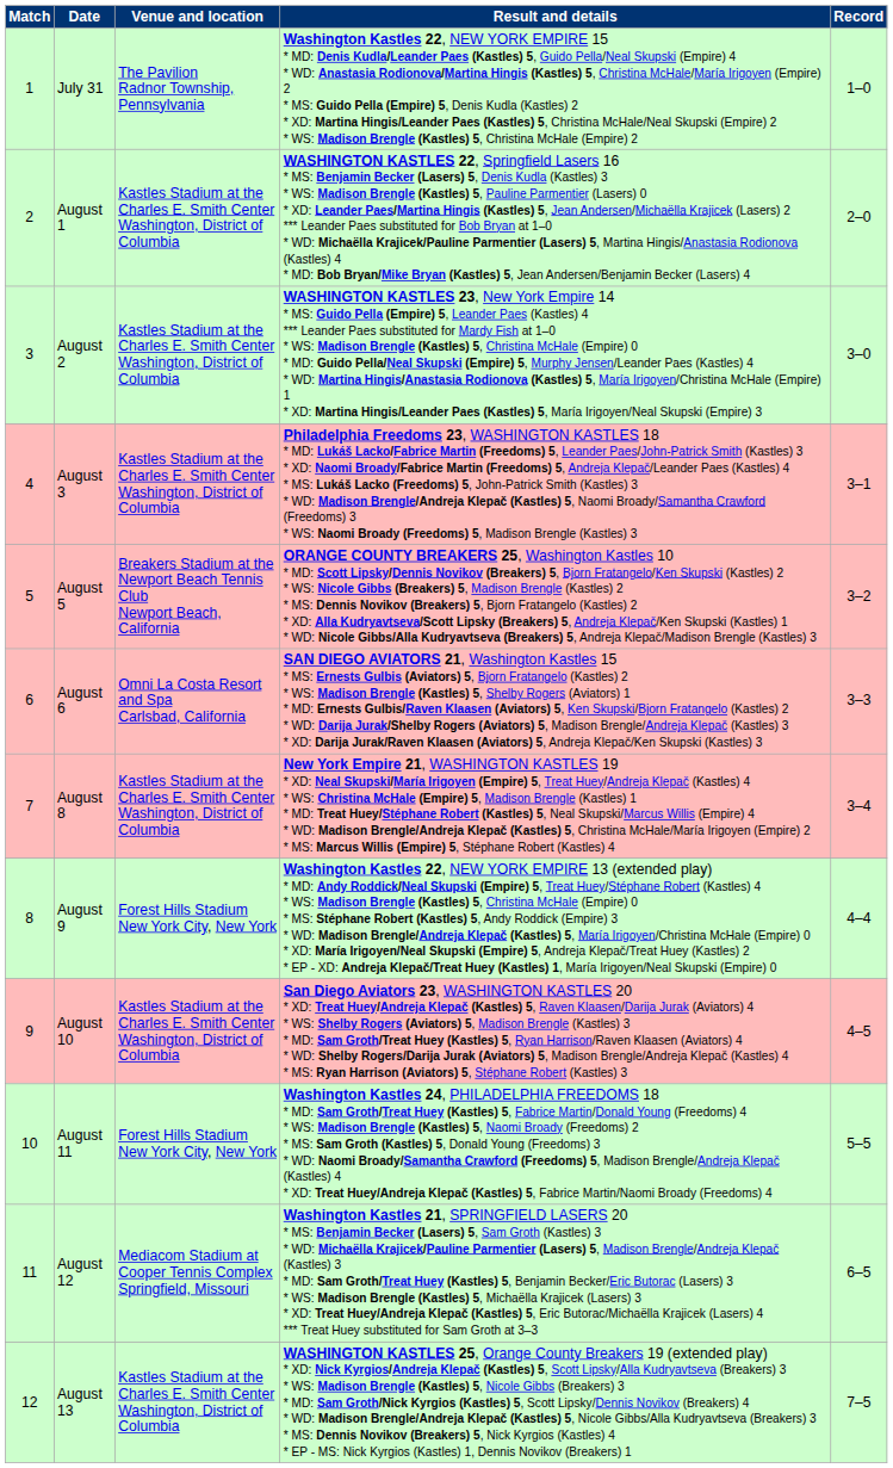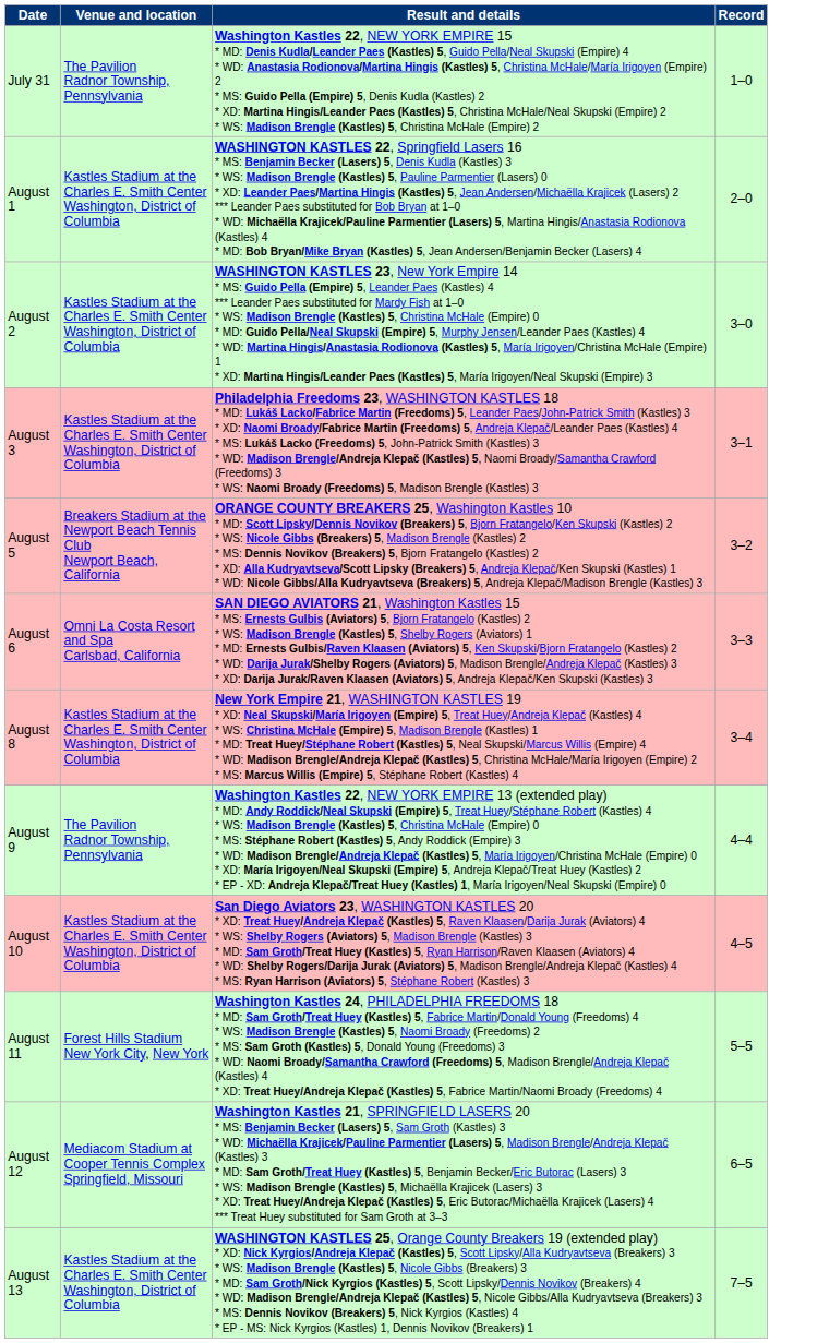 <table class="wikitable" style="text-align:left">
 <tr>
-<th style="background:#003372; color:white" width="25px">Match</th>
 <th style="background:#003372; color:white" width="60px">Date</th>
 <th style="background:#003372; color:white" width="175px">Venue and location</th>
 <th style="background:#003372; color:white" width="600px">Result and details</th>
 <th style="background:#003372; color:white" width="25px">Record</th>
 </tr>
 <tr bgcolor="ccffcc">
-<td style="text-align:center">1</td>
 <td>July 31</td>
 <td><a href='#'>The Pavilion</a><br><a href='#'>Radnor Township, Pennsylvania</a></td>
 <td><strong><a href='#'>Washington Kastles</a> 22</strong>, <a href='#'>NEW YORK EMPIRE</a> 15<br><small>* MD: <strong><a href='#'>Denis Kudla</a>/<a href='#'>Leander Paes</a> (Kastles) 5</strong>, <a href='#'>Guido Pella</a>/<a href='#'>Neal Skupski</a> (Empire) 4<br>* WD: <strong><a href='#'>Anastasia Rodionova</a>/<a href='#'>Martina Hingis</a> (Kastles) 5</strong>, <a href='#'>Christina McHale</a>/<a href='#'>María Irigoyen</a> (Empire) 2<br>* MS: <strong>Guido Pella (Empire) 5</strong>, Denis Kudla (Kastles) 2<br>* XD: <strong>Martina Hingis/Leander Paes (Kastles) 5</strong>, Christina McHale/Neal Skupski (Empire) 2<br>* WS: <strong><a href='#'>Madison Brengle</a> (Kastles) 5</strong>, Christina McHale (Empire) 2</small></td>
 <td style="text-align:center">1–0</td>
 </tr>
 <tr bgcolor="ccffcc">
-<td style="text-align:center">2</td>
 <td>August 1</td>
 <td><a href='#'>Kastles Stadium at the Charles E. Smith Center</a><br><a href='#'>Washington, District of Columbia</a></td>
 <td><strong><a href='#'>WASHINGTON KASTLES</a> 22</strong>, <a href='#'>Springfield Lasers</a> 16<br><small>* MS: <strong><a href='#'>Benjamin Becker</a> (Lasers) 5</strong>, <a href='#'>Denis Kudla</a> (Kastles) 3<br>* WS: <strong><a href='#'>Madison Brengle</a> (Kastles) 5</strong>, <a href='#'>Pauline Parmentier</a> (Lasers) 0<br>* XD: <strong><a href='#'>Leander Paes</a>/<a href='#'>Martina Hingis</a> (Kastles) 5</strong>, <a href='#'>Jean Andersen</a>/<a href='#'>Michaëlla Krajicek</a> (Lasers) 2<br>*** Leander Paes substituted for <a href='#'>Bob Bryan</a> at 1–0<br>* WD: <strong>Michaëlla Krajicek/Pauline Parmentier (Lasers) 5</strong>, Martina Hingis/<a href='#'>Anastasia Rodionova</a> (Kastles) 4<br>* MD: <strong>Bob Bryan/<a href='#'>Mike Bryan</a> (Kastles) 5</strong>, Jean Andersen/Benjamin Becker (Lasers) 4</small></td>
 <td style="text-align:center">2–0</td>
 </tr>
 <tr bgcolor="ccffcc">
-<td style="text-align:center">3</td>
 <td>August 2</td>
 <td><a href='#'>Kastles Stadium at the Charles E. Smith Center</a><br><a href='#'>Washington, District of Columbia</a></td>
 <td><strong><a href='#'>WASHINGTON KASTLES</a> 23</strong>, <a href='#'>New York Empire</a> 14<br><small>* MS: <strong><a href='#'>Guido Pella</a> (Empire) 5</strong>, <a href='#'>Leander Paes</a> (Kastles) 4<br>*** Leander Paes substituted for <a href='#'>Mardy Fish</a> at 1–0<br>* WS: <strong><a href='#'>Madison Brengle</a> (Kastles) 5</strong>, <a href='#'>Christina McHale</a> (Empire) 0<br>* MD: <strong>Guido Pella/<a href='#'>Neal Skupski</a> (Empire) 5</strong>, <a href='#'>Murphy Jensen</a>/Leander Paes (Kastles) 4<br>* WD: <strong><a href='#'>Martina Hingis</a>/<a href='#'>Anastasia Rodionova</a> (Kastles) 5</strong>, <a href='#'>María Irigoyen</a>/Christina McHale (Empire) 1<br>* XD: <strong>Martina Hingis/Leander Paes (Kastles) 5</strong>, María Irigoyen/Neal Skupski (Empire) 3</small></td>
 <td style="text-align:center">3–0</td>
 </tr>
 <tr bgcolor="ffbbbb">
-<td style="text-align:center">4</td>
 <td>August 3</td>
 <td><a href='#'>Kastles Stadium at the Charles E. Smith Center</a><br><a href='#'>Washington, District of Columbia</a></td>
 <td><strong><a href='#'>Philadelphia Freedoms</a> 23</strong>, <a href='#'>WASHINGTON KASTLES</a> 18<br><small>* MD: <strong><a href='#'>Lukáš Lacko</a>/<a href='#'>Fabrice Martin</a> (Freedoms) 5</strong>, <a href='#'>Leander Paes</a>/<a href='#'>John-Patrick Smith</a> (Kastles) 3<br>* XD: <strong><a href='#'>Naomi Broady</a>/Fabrice Martin (Freedoms) 5</strong>, <a href='#'>Andreja Klepač</a>/Leander Paes (Kastles) 4<br>* MS: <strong>Lukáš Lacko (Freedoms) 5</strong>, John-Patrick Smith (Kastles) 3<br>* WD: <strong><a href='#'>Madison Brengle</a>/Andreja Klepač (Kastles) 5</strong>, Naomi Broady/<a href='#'>Samantha Crawford</a> (Freedoms) 3<br>* WS: <strong>Naomi Broady (Freedoms) 5</strong>, Madison Brengle (Kastles) 3</small></td>
 <td style="text-align:center">3–1</td>
 </tr>
 <tr bgcolor="ffbbbb">
-<td style="text-align:center">5</td>
 <td>August 5</td>
 <td><a href='#'>Breakers Stadium at the Newport Beach Tennis Club</a><br><a href='#'>Newport Beach, California</a></td>
 <td><strong><a href='#'>ORANGE COUNTY BREAKERS</a> 25</strong>, <a href='#'>Washington Kastles</a> 10<br><small>* MD: <strong><a href='#'>Scott Lipsky</a>/<a href='#'>Dennis Novikov</a> (Breakers) 5</strong>, <a href='#'>Bjorn Fratangelo</a>/<a href='#'>Ken Skupski</a> (Kastles) 2<br>* WS: <strong><a href='#'>Nicole Gibbs</a> (Breakers) 5</strong>, <a href='#'>Madison Brengle</a> (Kastles) 2<br>* MS: <strong>Dennis Novikov (Breakers) 5</strong>, Bjorn Fratangelo (Kastles) 2<br>* XD: <strong><a href='#'>Alla Kudryavtseva</a>/Scott Lipsky (Breakers) 5</strong>, <a href='#'>Andreja Klepač</a>/Ken Skupski (Kastles) 1<br>* WD: <strong>Nicole Gibbs/Alla Kudryavtseva (Breakers) 5</strong>, Andreja Klepač/Madison Brengle (Kastles) 3</small></td>
 <td style="text-align:center">3–2</td>
 </tr>
 <tr bgcolor="ffbbbb">
-<td style="text-align:center">6</td>
 <td>August 6</td>
 <td><a href='#'>Omni La Costa Resort and Spa</a><br><a href='#'>Carlsbad, California</a></td>
 <td><strong><a href='#'>SAN DIEGO AVIATORS</a> 21</strong>, <a href='#'>Washington Kastles</a> 15<br><small>* MS: <strong><a href='#'>Ernests Gulbis</a> (Aviators) 5</strong>, <a href='#'>Bjorn Fratangelo</a> (Kastles) 2<br>* WS: <strong><a href='#'>Madison Brengle</a> (Kastles) 5</strong>, <a href='#'>Shelby Rogers</a> (Aviators) 1<br>* MD: <strong>Ernests Gulbis/<a href='#'>Raven Klaasen</a> (Aviators) 5</strong>, <a href='#'>Ken Skupski</a>/<a href='#'>Bjorn Fratangelo</a> (Kastles) 2<br>* WD: <strong><a href='#'>Darija Jurak</a>/Shelby Rogers (Aviators) 5</strong>, Madison Brengle/<a href='#'>Andreja Klepač</a> (Kastles) 3<br>* XD: <strong>Darija Jurak/Raven Klaasen (Aviators) 5</strong>, Andreja Klepač/Ken Skupski (Kastles) 3</small></td>
 <td style="text-align:center">3–3</td>
 </tr>
 <tr bgcolor="ffbbbb">
-<td style="text-align:center">7</td>
 <td>August 8</td>
 <td><a href='#'>Kastles Stadium at the Charles E. Smith Center</a><br><a href='#'>Washington, District of Columbia</a></td>
 <td><strong><a href='#'>New York Empire</a> 21</strong>, <a href='#'>WASHINGTON KASTLES</a> 19<br><small>* XD: <strong><a href='#'>Neal Skupski</a>/<a href='#'>María Irigoyen</a> (Empire) 5</strong>, <a href='#'>Treat Huey</a>/<a href='#'>Andreja Klepač</a> (Kastles) 4<br>* WS: <strong><a href='#'>Christina McHale</a> (Empire) 5</strong>, <a href='#'>Madison Brengle</a> (Kastles) 1<br>* MD: <strong>Treat Huey/<a href='#'>Stéphane Robert</a> (Kastles) 5</strong>, Neal Skupski/<a href='#'>Marcus Willis</a> (Empire) 4<br>* WD: <strong>Madison Brengle/Andreja Klepač (Kastles) 5</strong>, Christina McHale/María Irigoyen (Empire) 2<br>* MS: <strong>Marcus Willis (Empire) 5</strong>, Stéphane Robert (Kastles) 4</small></td>
 <td style="text-align:center">3–4</td>
 </tr>
 <tr bgcolor="ccffcc">
-<td style="text-align:center">8</td>
 <td>August 9</td>
-<td><a href='#'>Forest Hills Stadium</a><br><a href='#'>New York City</a>, <a href='#'>New York</a></td>
+<td><a href='#'>The Pavilion</a><br><a href='#'>Radnor Township, Pennsylvania</a></td>
 <td><strong><a href='#'>Washington Kastles</a> 22</strong>, <a href='#'>NEW YORK EMPIRE</a> 13 (extended play)<br><small>* MD: <strong><a href='#'>Andy Roddick</a>/<a href='#'>Neal Skupski</a> (Empire) 5</strong>, <a href='#'>Treat Huey</a>/<a href='#'>Stéphane Robert</a> (Kastles) 4<br>* WS: <strong><a href='#'>Madison Brengle</a> (Kastles) 5</strong>, <a href='#'>Christina McHale</a> (Empire) 0<br>* MS: <strong>Stéphane Robert (Kastles) 5</strong>, Andy Roddick (Empire) 3<br>* WD: <strong>Madison Brengle/<a href='#'>Andreja Klepač</a> (Kastles) 5</strong>, <a href='#'>María Irigoyen</a>/Christina McHale (Empire) 0<br>* XD: <strong>María Irigoyen/Neal Skupski (Empire) 5</strong>, Andreja Klepač/Treat Huey (Kastles) 2<br>* EP - XD: <strong>Andreja Klepač/Treat Huey (Kastles) 1</strong>, María Irigoyen/Neal Skupski (Empire) 0</small></td>
 <td style="text-align:center">4–4</td>
 </tr>
 <tr bgcolor="ffbbbb">
-<td style="text-align:center">9</td>
 <td>August 10</td>
 <td><a href='#'>Kastles Stadium at the Charles E. Smith Center</a><br><a href='#'>Washington, District of Columbia</a></td>
 <td><strong><a href='#'>San Diego Aviators</a> 23</strong>, <a href='#'>WASHINGTON KASTLES</a> 20<br><small>* XD: <strong><a href='#'>Treat Huey</a>/<a href='#'>Andreja Klepač</a> (Kastles) 5</strong>, <a href='#'>Raven Klaasen</a>/<a href='#'>Darija Jurak</a> (Aviators) 4<br>* WS: <strong><a href='#'>Shelby Rogers</a> (Aviators) 5</strong>, <a href='#'>Madison Brengle</a> (Kastles) 3<br>* MD: <strong><a href='#'>Sam Groth</a>/Treat Huey (Kastles) 5</strong>, <a href='#'>Ryan Harrison</a>/Raven Klaasen (Aviators) 4<br>* WD: <strong>Shelby Rogers/Darija Jurak (Aviators) 5</strong>, Madison Brengle/Andreja Klepač (Kastles) 4<br>* MS: <strong>Ryan Harrison (Aviators) 5</strong>, <a href='#'>Stéphane Robert</a> (Kastles) 3</small></td>
 <td style="text-align:center">4–5</td>
 </tr>
 <tr bgcolor="ccffcc">
-<td style="text-align:center">10</td>
 <td>August 11</td>
 <td><a href='#'>Forest Hills Stadium</a><br><a href='#'>New York City</a>, <a href='#'>New York</a></td>
 <td><strong><a href='#'>Washington Kastles</a> 24</strong>, <a href='#'>PHILADELPHIA FREEDOMS</a> 18<br><small>* MD: <strong><a href='#'>Sam Groth</a>/<a href='#'>Treat Huey</a> (Kastles) 5</strong>, <a href='#'>Fabrice Martin</a>/<a href='#'>Donald Young</a> (Freedoms) 4<br>* WS: <strong><a href='#'>Madison Brengle</a> (Kastles) 5</strong>, <a href='#'>Naomi Broady</a> (Freedoms) 2<br>* MS: <strong>Sam Groth (Kastles) 5</strong>, Donald Young (Freedoms) 3<br>* WD: <strong>Naomi Broady/<a href='#'>Samantha Crawford</a> (Freedoms) 5</strong>, Madison Brengle/<a href='#'>Andreja Klepač</a> (Kastles) 4<br>* XD: <strong>Treat Huey/Andreja Klepač (Kastles) 5</strong>, Fabrice Martin/Naomi Broady (Freedoms) 4</small></td>
 <td style="text-align:center">5–5</td>
 </tr>
 <tr bgcolor="ccffcc">
-<td style="text-align:center">11</td>
 <td>August 12</td>
 <td><a href='#'>Mediacom Stadium at Cooper Tennis Complex</a><br><a href='#'>Springfield, Missouri</a></td>
 <td><strong><a href='#'>Washington Kastles</a> 21</strong>, <a href='#'>SPRINGFIELD LASERS</a> 20<br><small>* MS: <strong><a href='#'>Benjamin Becker</a> (Lasers) 5</strong>, <a href='#'>Sam Groth</a> (Kastles) 3<br>* WD: <strong><a href='#'>Michaëlla Krajicek</a>/<a href='#'>Pauline Parmentier</a> (Lasers) 5</strong>, <a href='#'>Madison Brengle</a>/<a href='#'>Andreja Klepač</a> (Kastles) 3<br>* MD: <strong>Sam Groth/<a href='#'>Treat Huey</a> (Kastles) 5</strong>, Benjamin Becker/<a href='#'>Eric Butorac</a> (Lasers) 3<br>* WS: <strong>Madison Brengle (Kastles) 5</strong>, Michaëlla Krajicek (Lasers) 3<br>* XD: <strong>Treat Huey/Andreja Klepač (Kastles) 5</strong>, Eric Butorac/Michaëlla Krajicek (Lasers) 4<br>*** Treat Huey substituted for Sam Groth at 3–3</small></td>
 <td style="text-align:center">6–5</td>
 </tr>
 <tr bgcolor="ccffcc">
-<td style="text-align:center">12</td>
 <td>August 13</td>
 <td><a href='#'>Kastles Stadium at the Charles E. Smith Center</a><br><a href='#'>Washington, District of Columbia</a></td>
 <td><strong><a href='#'>WASHINGTON KASTLES</a> 25</strong>, <a href='#'>Orange County Breakers</a> 19 (extended play)<br><small>* XD: <strong><a href='#'>Nick Kyrgios</a>/<a href='#'>Andreja Klepač</a> (Kastles) 5</strong>, <a href='#'>Scott Lipsky</a>/<a href='#'>Alla Kudryavtseva</a> (Breakers) 3<br>* WS: <strong><a href='#'>Madison Brengle</a> (Kastles) 5</strong>, <a href='#'>Nicole Gibbs</a> (Breakers) 3<br>* MD: <strong><a href='#'>Sam Groth</a>/Nick Kyrgios (Kastles) 5</strong>, Scott Lipsky/<a href='#'>Dennis Novikov</a> (Breakers) 4<br>* WD: <strong>Madison Brengle/Andreja Klepač (Kastles) 5</strong>, Nicole Gibbs/Alla Kudryavtseva (Breakers) 3<br>* MS: <strong>Dennis Novikov (Breakers) 5</strong>, Nick Kyrgios (Kastles) 4<br>* EP - MS: Nick Kyrgios (Kastles) 1, Dennis Novikov (Breakers) 1</small></td>
 <td style="text-align:center">7–5</td>
 </tr>
 </table>
